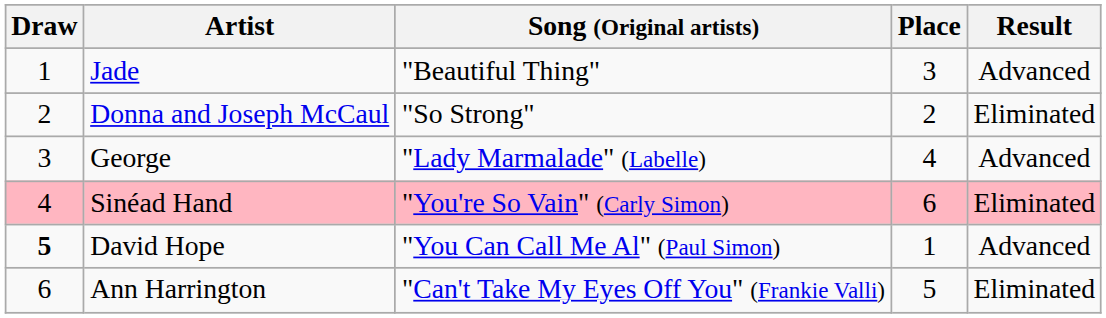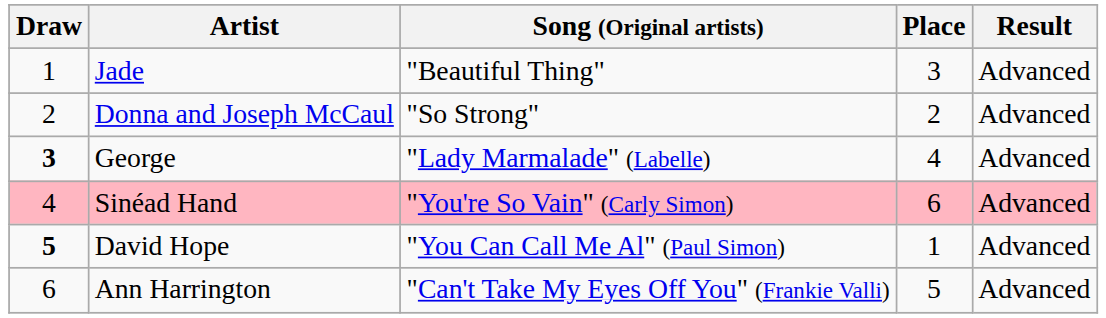 <table class="sortable wikitable" style="margin: 1em auto 1em auto; text-align:center">
 <tr>
 <th>Draw</th>
 <th>Artist</th>
 <th>Song <small>(Original artists)</small></th>
 <th>Place</th>
 <th>Result</th>
 </tr>
 <tr>
 <td>1</td>
 <td align="left"><a href='#'>Jade</a></td>
 <td align="left">"Beautiful Thing"</td>
 <td>3</td>
 <td>Advanced</td>
 </tr>
 <tr>
 <td>2</td>
 <td align="left"><a href='#'>Donna and Joseph McCaul</a></td>
 <td align="left">"So Strong"</td>
 <td>2</td>
-<td>Eliminated</td>
+<td>Advanced</td>
 </tr>
 <tr>
-<td>3</td>
+<td><strong>3</strong></td>
 <td align="left">George</td>
 <td align="left">"<a href='#'>Lady Marmalade</a>" <small>(<a href='#'>Labelle</a>)</small></td>
 <td>4</td>
 <td>Advanced</td>
 </tr>
 <tr style="background:lightpink;">
 <td>4</td>
 <td align="left">Sinéad Hand</td>
 <td align="left">"<a href='#'>You're So Vain</a>" <small>(<a href='#'>Carly Simon</a>)</small></td>
 <td>6</td>
-<td>Eliminated</td>
+<td>Advanced</td>
 </tr>
 <tr>
 <td><strong>5</strong></td>
 <td align="left">David Hope</td>
 <td align="left">"<a href='#'>You Can Call Me Al</a>" <small>(<a href='#'>Paul Simon</a>)</small></td>
 <td>1</td>
 <td>Advanced</td>
 </tr>
 <tr>
 <td>6</td>
 <td align="left">Ann Harrington</td>
 <td align="left">"<a href='#'>Can't Take My Eyes Off You</a>" <small>(<a href='#'>Frankie Valli</a>)</small></td>
 <td>5</td>
-<td>Eliminated</td>
+<td>Advanced</td>
 </tr>
 </table>
